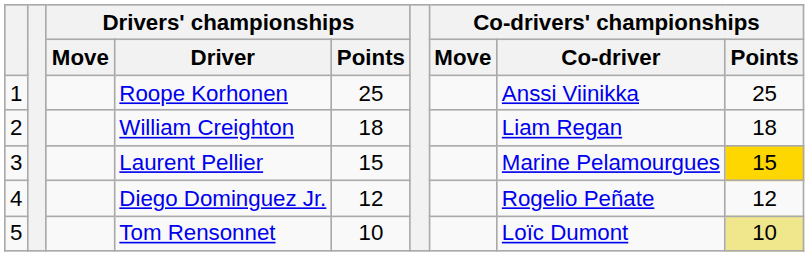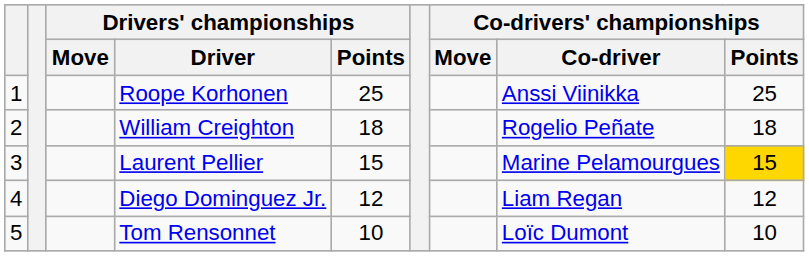 <table class="wikitable" style="font-size:85%;">
 <tr>
 <th rowspan="2"></th>
 <th rowspan="7" style="width:5px;"></th>
 <th colspan="3">Drivers' championships</th>
 <th rowspan="7" style="width:5px;"></th>
 <th colspan="3" nowrap>Co-drivers' championships</th>
 </tr>
 <tr>
 <th>Move</th>
 <th>Driver</th>
 <th>Points</th>
 <th>Move</th>
 <th>Co-driver</th>
 <th>Points</th>
 </tr>
 <tr>
 <td align="center">1</td>
 <td align="center"></td>
 <td><a href='#'>Roope Korhonen</a></td>
 <td align="center">25</td>
 <td align="center"></td>
 <td><a href='#'>Anssi Viinikka</a></td>
 <td align="center">25</td>
 </tr>
 <tr>
 <td align="center">2</td>
 <td align="center"></td>
 <td><a href='#'>William Creighton</a></td>
 <td align="center">18</td>
 <td align="center"></td>
-<td><a href='#'>Liam Regan</a></td>
+<td><a href='#'>Rogelio Peñate</a></td>
 <td align="center">18</td>
 </tr>
 <tr>
 <td align="center">3</td>
 <td align="center"></td>
 <td><a href='#'>Laurent Pellier</a></td>
 <td align="center">15</td>
 <td align="center"></td>
 <td><a href='#'>Marine Pelamourgues</a></td>
 <td align="center" style="background: gold;">15</td>
 </tr>
 <tr>
 <td align="center">4</td>
 <td align="center"></td>
 <td><a href='#'>Diego Dominguez Jr.</a></td>
 <td align="center">12</td>
 <td align="center"></td>
-<td><a href='#'>Rogelio Peñate</a></td>
+<td><a href='#'>Liam Regan</a></td>
 <td align="center">12</td>
 </tr>
 <tr>
 <td align="center">5</td>
 <td align="center"></td>
 <td><a href='#'>Tom Rensonnet</a></td>
 <td align="center">10</td>
 <td align="center"></td>
 <td><a href='#'>Loïc Dumont</a></td>
-<td align="center" style="background: khaki;">10</td>
+<td align="center">10</td>
 </tr>
 </table>
